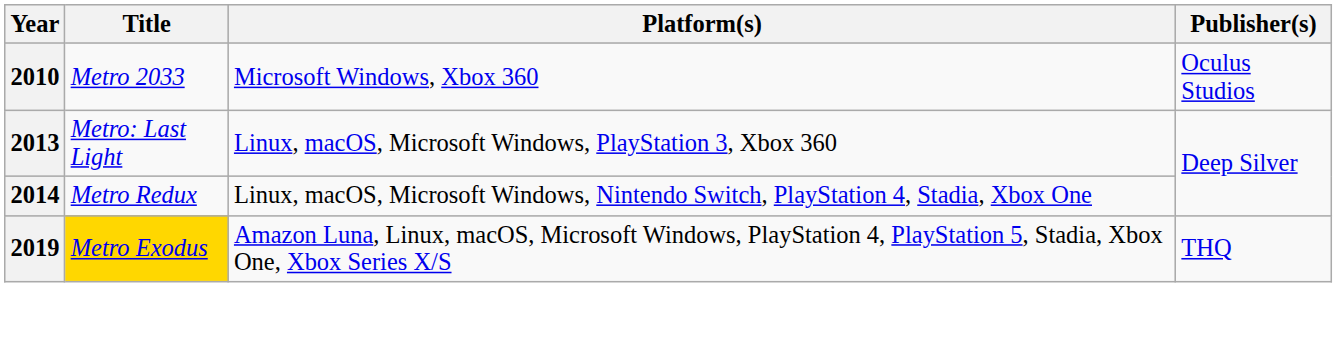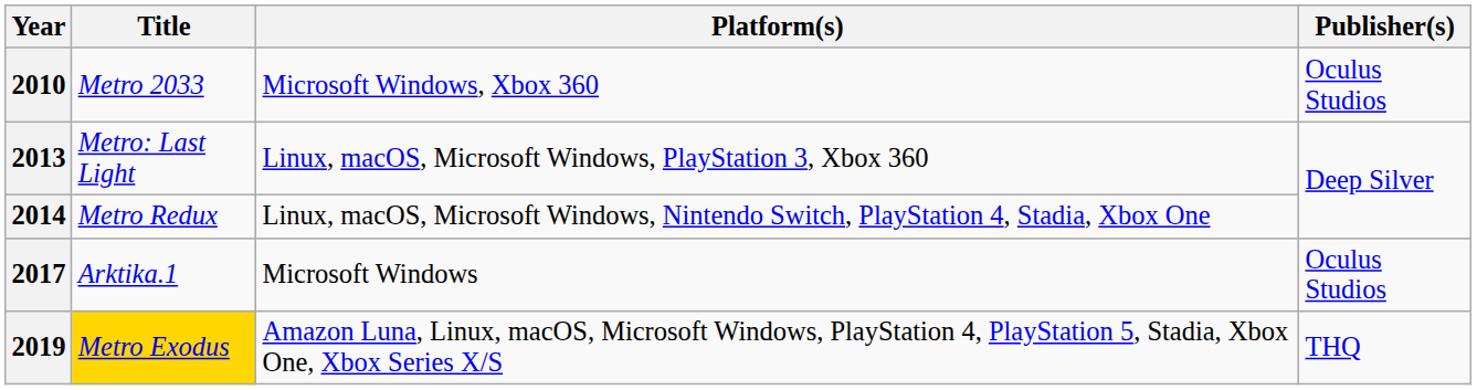 <table class="wikitable sortable plainrowheaders">
 <tr>
 <th scope="col">Year</th>
 <th scope="col">Title</th>
 <th scope="col">Platform(s)</th>
 <th scope="col">Publisher(s)</th>
 </tr>
 <tr>
 <th scope="row">2010</th>
 <td><em><a href='#'>Metro 2033</a></em></td>
 <td><a href='#'>Microsoft Windows</a>, <a href='#'>Xbox 360</a></td>
 <td><a href='#'>Oculus Studios</a></td>
 </tr>
 <tr>
 <th scope="row">2013</th>
 <td><em><a href='#'>Metro: Last Light</a></em></td>
 <td><a href='#'>Linux</a>, <a href='#'>macOS</a>, Microsoft Windows, <a href='#'>PlayStation 3</a>, Xbox 360</td>
 <td rowspan="2"><a href='#'>Deep Silver</a></td>
 </tr>
 <tr>
 <th scope="row">2014</th>
 <td><em><a href='#'>Metro Redux</a></em></td>
 <td>Linux, macOS, Microsoft Windows, <a href='#'>Nintendo Switch</a>, <a href='#'>PlayStation 4</a>, <a href='#'>Stadia</a>, <a href='#'>Xbox One</a></td>
 </tr>
 <tr>
+<th scope="row">2017</th>
+<td><em><a href='#'>Arktika.1</a></em></td>
+<td>Microsoft Windows</td>
+<td><a href='#'>Oculus Studios</a></td>
+</tr>
+<tr>
 <th scope="row">2019</th>
 <td style="background: gold;"><em><a href='#'>Metro Exodus</a></em></td>
 <td><a href='#'>Amazon Luna</a>, Linux, macOS, Microsoft Windows, PlayStation 4, <a href='#'>PlayStation 5</a>, Stadia, Xbox One, <a href='#'>Xbox Series X/S</a></td>
 <td><a href='#'>THQ</a></td>
 </tr>
 </table>
